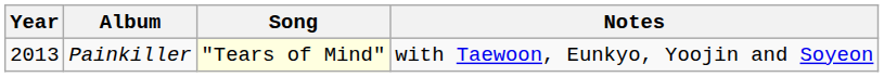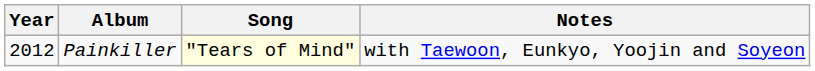 <table class="wikitable">
 <tr>
 <th>Year</th>
 <th>Album</th>
 <th>Song</th>
 <th>Notes</th>
 </tr>
 <tr>
-<td>2013</td>
+<td>2012</td>
 <td><em>Painkiller</em></td>
 <td style="background: lightyellow;">"Tears of Mind"</td>
 <td>with <a href='#'>Taewoon</a>, Eunkyo, Yoojin and <a href='#'>Soyeon</a></td>
 </tr>
 </table>
